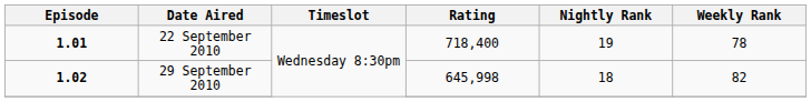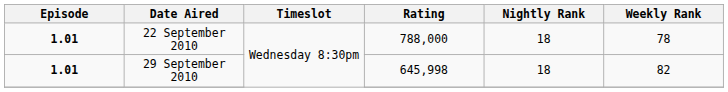 <table class="wikitable">
 <tr>
 <th width="130">Episode</th>
 <th width="130">Date Aired</th>
 <th width="130">Timeslot</th>
 <th width="130">Rating</th>
 <th width="130">Nightly Rank</th>
 <th width="130">Weekly Rank</th>
 </tr>
 <tr>
 <td style="text-align:center"><strong>1.01</strong></td>
 <td style="text-align:center">22 September 2010</td>
 <td style="text-align:center" rowspan="3">Wednesday 8:30pm</td>
-<td style="text-align:center">718,400</td>
-<td style="text-align:center">19</td>
+<td style="text-align:center">788,000</td>
+<td style="text-align:center">18</td>
 <td style="text-align:center">78</td>
 </tr>
 <tr>
-<td style="text-align:center"><strong>1.02</strong></td>
+<td style="text-align:center"><strong>1.01</strong></td>
 <td style="text-align:center">29 September 2010</td>
 <td style="text-align:center">645,998</td>
 <td style="text-align:center">18</td>
 <td style="text-align:center">82</td>
 </tr>
 <tr>
 </tr>
 </table>
